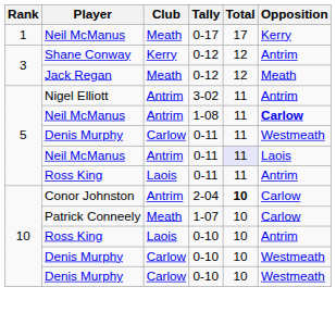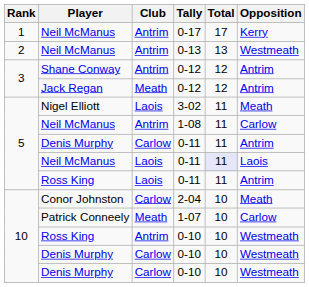 <table class="wikitable">
 <tr>
 <th>Rank</th>
 <th>Player</th>
 <th>Club</th>
 <th>Tally</th>
 <th>Total</th>
 <th>Opposition</th>
 </tr>
 <tr>
 <td rowspan="1" style="text-align:center;">1</td>
 <td><a href='#'>Neil McManus</a></td>
-<td><a href='#'>Meath</a></td>
+<td><a href='#'>Antrim</a></td>
 <td align=center>0-17</td>
 <td align=center>17</td>
 <td><a href='#'>Kerry</a></td>
 </tr>
 <tr>
+<td rowspan="1" style="text-align:center;">2</td>
+<td><a href='#'>Neil McManus</a></td>
+<td><a href='#'>Antrim</a></td>
+<td align=center>0-13</td>
+<td align=center>13</td>
+<td><a href='#'>Westmeath</a></td>
+</tr>
+<tr>
 <td rowspan="2" style="text-align:center;">3</td>
 <td><a href='#'>Shane Conway</a></td>
-<td><a href='#'>Kerry</a></td>
+<td><a href='#'>Antrim</a></td>
 <td align=center>0-12</td>
 <td align=center>12</td>
 <td><a href='#'>Antrim</a></td>
 </tr>
 <tr>
 <td><a href='#'>Jack Regan</a></td>
 <td><a href='#'>Meath</a></td>
 <td align=center>0-12</td>
 <td align=center>12</td>
-<td><a href='#'>Meath</a></td>
+<td><a href='#'>Antrim</a></td>
 </tr>
 <tr>
 <td rowspan="5" style="text-align:center;">5</td>
 <td>Nigel Elliott</td>
-<td><a href='#'>Antrim</a></td>
+<td><a href='#'>Laois</a></td>
 <td align=center>3-02</td>
 <td align=center>11</td>
-<td><a href='#'>Antrim</a></td>
+<td><a href='#'>Meath</a></td>
 </tr>
 <tr>
 <td><a href='#'>Neil McManus</a></td>
 <td><a href='#'>Antrim</a></td>
 <td align=center>1-08</td>
 <td align=center>11</td>
-<td><strong><a href='#'>Carlow</a></strong></td>
+<td><a href='#'>Carlow</a></td>
 </tr>
 <tr>
 <td><a href='#'>Denis Murphy</a></td>
 <td><a href='#'>Carlow</a></td>
 <td align=center>0-11</td>
 <td align=center>11</td>
-<td><a href='#'>Westmeath</a></td>
+<td><a href='#'>Antrim</a></td>
 </tr>
 <tr>
 <td><a href='#'>Neil McManus</a></td>
-<td><a href='#'>Antrim</a></td>
+<td><a href='#'>Laois</a></td>
 <td align=center>0-11</td>
 <td align=center style="background: lavender;">11</td>
 <td><a href='#'>Laois</a></td>
 </tr>
 <tr>
 <td><a href='#'>Ross King</a></td>
 <td><a href='#'>Laois</a></td>
 <td align=center>0-11</td>
 <td align=center>11</td>
 <td><a href='#'>Antrim</a></td>
 </tr>
 <tr>
 <td rowspan="5" style="text-align:center;">10</td>
 <td>Conor Johnston</td>
-<td><a href='#'>Antrim</a></td>
+<td><a href='#'>Carlow</a></td>
 <td align=center>2-04</td>
-<td align=center><strong>10</strong></td>
-<td><a href='#'>Carlow</a></td>
+<td align=center>10</td>
+<td><a href='#'>Meath</a></td>
 </tr>
 <tr>
 <td>Patrick Conneely</td>
 <td><a href='#'>Meath</a></td>
 <td align=center>1-07</td>
 <td align=center>10</td>
 <td><a href='#'>Carlow</a></td>
 </tr>
 <tr>
 <td><a href='#'>Ross King</a></td>
-<td><a href='#'>Laois</a></td>
+<td><a href='#'>Antrim</a></td>
 <td align=center>0-10</td>
 <td align=center>10</td>
-<td><a href='#'>Antrim</a></td>
+<td><a href='#'>Westmeath</a></td>
 </tr>
 <tr>
 <td><a href='#'>Denis Murphy</a></td>
 <td><a href='#'>Carlow</a></td>
 <td align=center>0-10</td>
 <td align=center>10</td>
 <td><a href='#'>Westmeath</a></td>
 </tr>
 <tr>
 <td><a href='#'>Denis Murphy</a></td>
 <td><a href='#'>Carlow</a></td>
 <td align=center>0-10</td>
 <td align=center>10</td>
 <td><a href='#'>Westmeath</a></td>
 </tr>
 </table>
